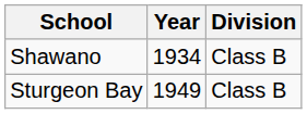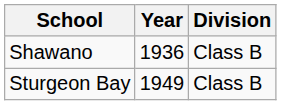 <table class="wikitable">
 <tr>
 <th>School</th>
 <th>Year</th>
 <th>Division</th>
 </tr>
 <tr>
 <td>Shawano</td>
-<td>1934</td>
+<td>1936</td>
 <td>Class B</td>
 </tr>
 <tr>
 <td>Sturgeon Bay</td>
 <td>1949</td>
 <td>Class B</td>
 </tr>
 </table>
